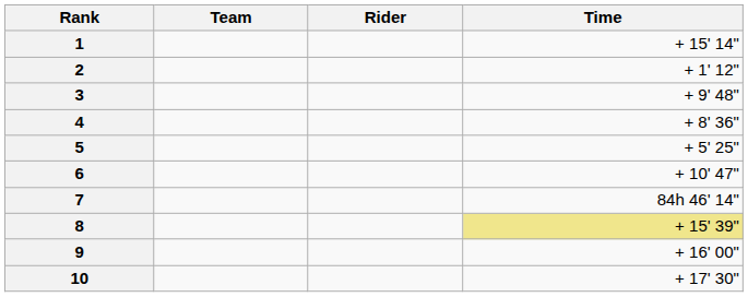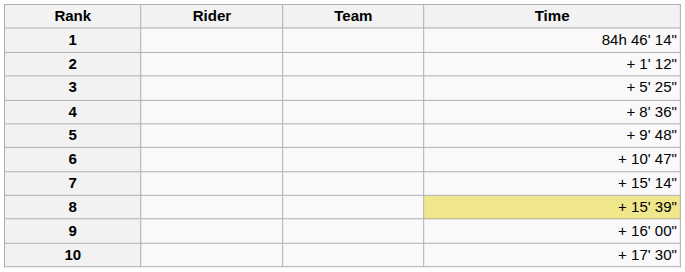 <table class="wikitable" style="width:45em;margin-bottom:0;">
 <tr>
 <th scope="col">Rank</th>
+<th scope="col">Rider</th>
 <th scope="col">Team</th>
-<th scope="col">Rider</th>
 <th scope="col">Time</th>
 </tr>
 <tr>
 <th scope="row">1</th>
+<td>  </td>
 <td></td>
-<td>  </td>
-<td style="text-align:right;">+ 15' 14"</td>
+<td style="text-align:right;">84h 46' 14"</td>
 </tr>
 <tr>
 <th scope="row">2</th>
+<td>  </td>
 <td></td>
-<td>  </td>
 <td style="text-align:right;">+ 1' 12"</td>
 </tr>
 <tr>
 <th scope="row">3</th>
+<td> </td>
 <td></td>
-<td> </td>
-<td style="text-align:right;">+ 9' 48"</td>
+<td style="text-align:right;">+ 5' 25"</td>
 </tr>
 <tr>
 <th scope="row">4</th>
 <td></td>
 <td></td>
 <td style="text-align:right;">+ 8' 36"</td>
 </tr>
 <tr>
 <th scope="row">5</th>
 <td></td>
 <td></td>
-<td style="text-align:right;">+ 5' 25"</td>
+<td style="text-align:right;">+ 9' 48"</td>
 </tr>
 <tr>
 <th scope="row">6</th>
 <td></td>
 <td></td>
 <td style="text-align:right;">+ 10' 47"</td>
 </tr>
 <tr>
 <th scope="row">7</th>
 <td></td>
 <td></td>
-<td style="text-align:right;">84h 46' 14"</td>
+<td style="text-align:right;">+ 15' 14"</td>
 </tr>
 <tr>
 <th scope="row">8</th>
 <td></td>
 <td></td>
 <td style="background: khaki; text-align:right;">+ 15' 39"</td>
 </tr>
 <tr>
 <th scope="row">9</th>
+<td> </td>
 <td></td>
-<td> </td>
 <td style="text-align:right;">+ 16' 00"</td>
 </tr>
 <tr>
 <th scope="row">10</th>
 <td></td>
 <td></td>
 <td style="text-align:right;">+ 17' 30"</td>
 </tr>
 </table>
